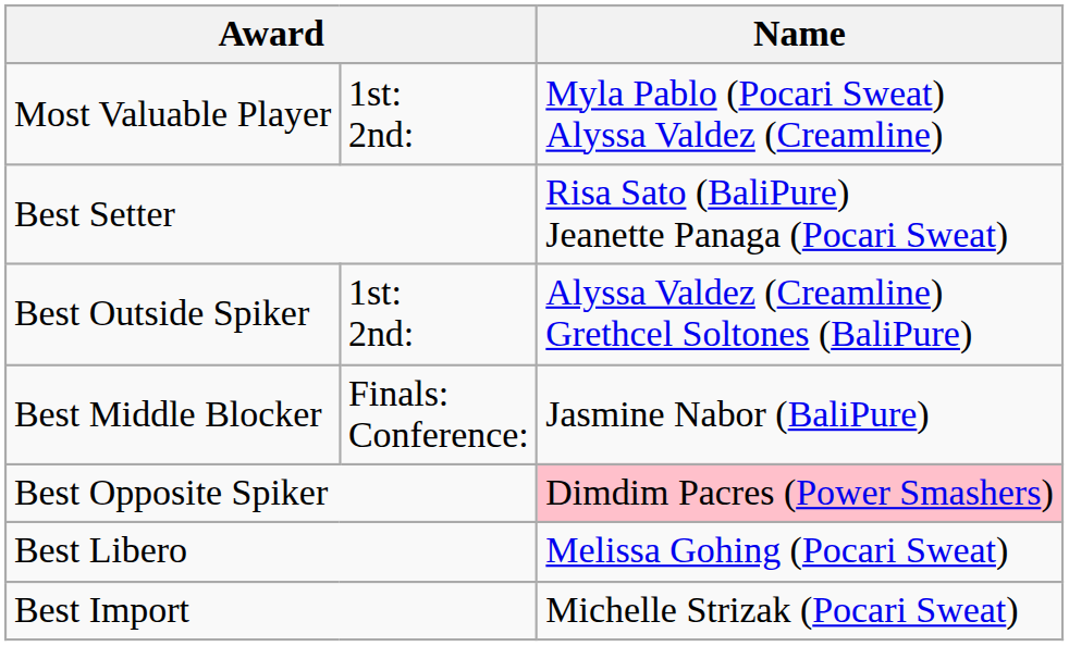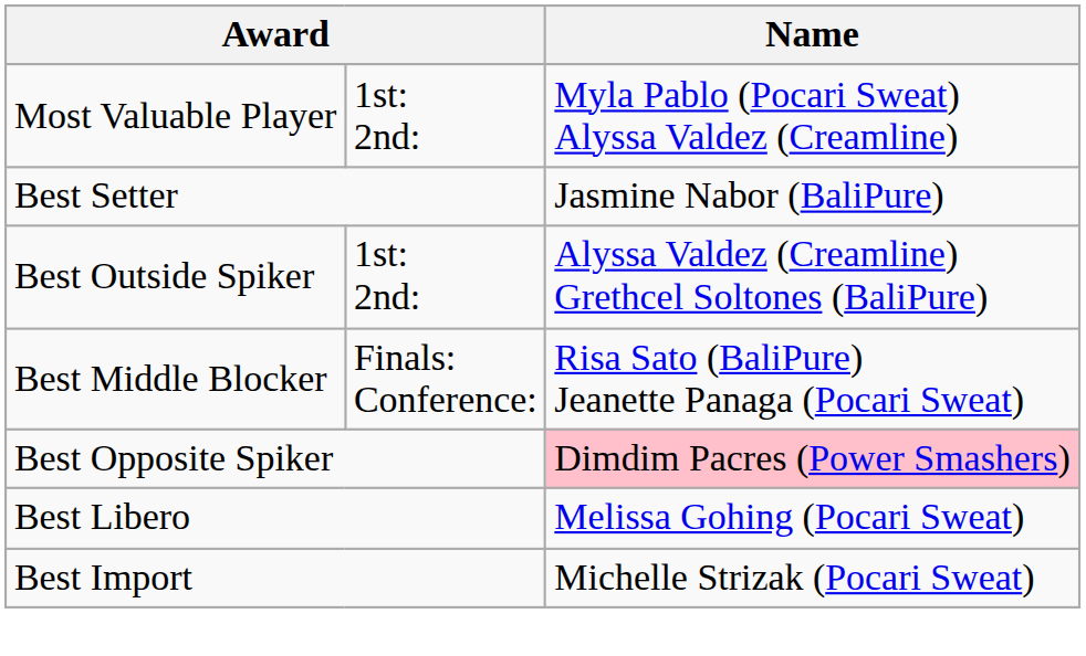 <table class="wikitable">
 <tr>
 <th colspan="2">Award</th>
 <th>Name</th>
 </tr>
 <tr>
 <td>Most Valuable Player</td>
 <td>1st:<br>2nd:</td>
 <td> <a href='#'>Myla Pablo</a> (<a href='#'>Pocari Sweat</a>)<br> <a href='#'>Alyssa Valdez</a> (<a href='#'>Creamline</a>)</td>
 </tr>
 <tr>
 <td colspan="2">Best Setter</td>
-<td> <a href='#'>Risa Sato</a> (<a href='#'>BaliPure</a>)<br> Jeanette Panaga (<a href='#'>Pocari Sweat</a>)</td>
+<td> Jasmine Nabor (<a href='#'>BaliPure</a>)</td>
 </tr>
 <tr>
 <td>Best Outside Spiker</td>
 <td>1st:<br>2nd:</td>
 <td> <a href='#'>Alyssa Valdez</a> (<a href='#'>Creamline</a>)<br>  <a href='#'>Grethcel Soltones</a> (<a href='#'>BaliPure</a>)</td>
 </tr>
 <tr>
 <td>Best Middle Blocker</td>
 <td>Finals:<br>Conference:</td>
-<td> Jasmine Nabor (<a href='#'>BaliPure</a>)</td>
+<td> <a href='#'>Risa Sato</a> (<a href='#'>BaliPure</a>)<br> Jeanette Panaga (<a href='#'>Pocari Sweat</a>)</td>
 </tr>
 <tr>
 <td colspan="2">Best Opposite Spiker</td>
 <td style="background: pink;"> Dimdim Pacres (<a href='#'>Power Smashers</a>)</td>
 </tr>
 <tr>
 <td colspan="2">Best Libero</td>
 <td> <a href='#'>Melissa Gohing</a> (<a href='#'>Pocari Sweat</a>)</td>
 </tr>
 <tr>
 <td colspan="2">Best Import</td>
 <td> Michelle Strizak (<a href='#'>Pocari Sweat</a>)</td>
 </tr>
 </table>
